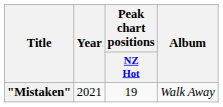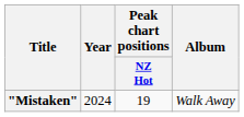 <table class="wikitable plainrowheaders" style="text-align:center">
 <tr>
 <th scope="col" rowspan="2">Title</th>
 <th scope="col" rowspan="2">Year</th>
 <th scope="col" colspan="1">Peak chart positions</th>
 <th scope="col" rowspan="2">Album</th>
 </tr>
 <tr>
 <th scope="col" style="width:3em;font-size:85%;"><a href='#'>NZ<br>Hot</a><br></th>
 </tr>
 <tr>
 <th scope="row">"Mistaken"<br></th>
-<td>2021</td>
+<td>2024</td>
 <td>19</td>
 <td><em>Walk Away</em></td>
 </tr>
 </table>
